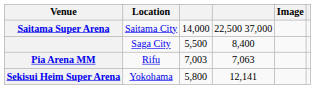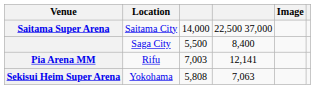 <table class="wikitable plainrowheaders" style="text-align:center;">
 <tr>
 <th scope=col>Venue</th>
 <th scope=col>Location</th>
 <th scope=col></th>
 <th scope=col></th>
 <th scope=col>Image</th>
 <th scope=col></th>
 </tr>
 <tr>
 <th scope=row><a href='#'>Saitama Super Arena</a></th>
 <td><a href='#'>Saitama City</a> </td>
 <td>14,000</td>
 <td>22,500  37,000 </td>
 <td></td>
 <td></td>
 </tr>
 <tr>
 <th scope=row></th>
 <td><a href='#'>Saga City</a> </td>
 <td>5,500</td>
 <td>8,400</td>
 <td></td>
 <td></td>
 </tr>
 <tr>
 <th scope=row><a href='#'>Pia Arena MM</a></th>
 <td><a href='#'>Rifu</a> </td>
 <td>7,003</td>
-<td>7,063</td>
+<td>12,141</td>
 <td></td>
 <td></td>
 </tr>
 <tr>
 <th scope=row><a href='#'>Sekisui Heim Super Arena</a></th>
 <td><a href='#'>Yokohama</a> </td>
-<td>5,800</td>
-<td>12,141</td>
+<td>5,808</td>
+<td>7,063</td>
 <td></td>
 <td></td>
 </tr>
 </table>
